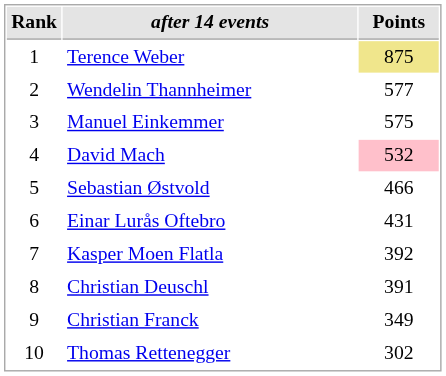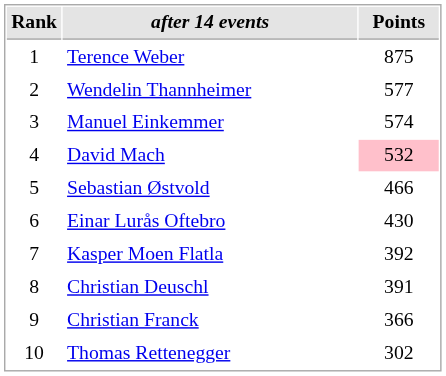 <table cellspacing="1" cellpadding="3" style="border:1px solid #AAAAAA;font-size:86%">
 <tr style="background-color: #E4E4E4;">
 <th style="border-bottom:1px solid #AAAAAA; width: 10px;">Rank</th>
 <th style="border-bottom:1px solid #AAAAAA; width: 200px;"><em>after 14 events</em></th>
 <th style="border-bottom:1px solid #AAAAAA; width: 50px;">Points</th>
 </tr>
 <tr>
 <td align=center>1</td>
 <td> <a href='#'>Terence Weber</a></td>
-<td align=center style="background: khaki;">875</td>
+<td align=center>875</td>
 </tr>
 <tr>
 <td align=center>2</td>
 <td> <a href='#'>Wendelin Thannheimer</a></td>
 <td align=center>577</td>
 </tr>
 <tr>
 <td align=center>3</td>
 <td> <a href='#'>Manuel Einkemmer</a></td>
-<td align=center>575</td>
+<td align=center>574</td>
 </tr>
 <tr>
 <td align=center>4</td>
 <td> <a href='#'>David Mach</a></td>
 <td align=center style="background: pink;">532</td>
 </tr>
 <tr>
 <td align=center>5</td>
 <td> <a href='#'>Sebastian Østvold</a></td>
 <td align=center>466</td>
 </tr>
 <tr>
 <td align=center>6</td>
 <td> <a href='#'>Einar Lurås Oftebro</a></td>
-<td align=center>431</td>
+<td align=center>430</td>
 </tr>
 <tr>
 <td align=center>7</td>
 <td> <a href='#'>Kasper Moen Flatla</a></td>
 <td align=center>392</td>
 </tr>
 <tr>
 <td align=center>8</td>
 <td> <a href='#'>Christian Deuschl</a></td>
 <td align=center>391</td>
 </tr>
 <tr>
 <td align=center>9</td>
 <td> <a href='#'>Christian Franck</a></td>
-<td align=center>349</td>
+<td align=center>366</td>
 </tr>
 <tr>
 <td align=center>10</td>
 <td> <a href='#'>Thomas Rettenegger</a></td>
 <td align=center>302</td>
 </tr>
 </table>
